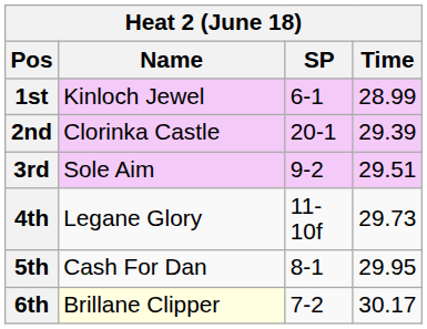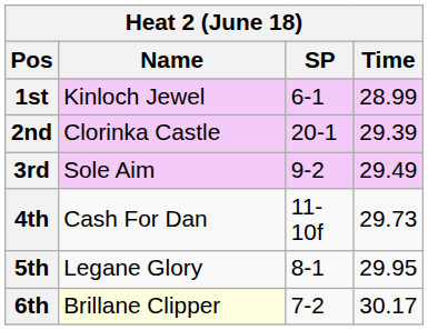 <table class="wikitable">
 <tr>
 <th colspan="6">Heat 2 (June 18)</th>
 </tr>
 <tr>
 <th width=20>Pos</th>
 <th width=150>Name</th>
 <th width=40>SP</th>
 <th width=40>Time</th>
 </tr>
 <tr style="background: #f4caf9;">
 <th>1st</th>
 <td>Kinloch Jewel</td>
 <td>6-1</td>
 <td>28.99</td>
 </tr>
 <tr style="background: #f4caf9;">
 <th>2nd</th>
 <td>Clorinka Castle</td>
 <td>20-1</td>
 <td>29.39</td>
 </tr>
 <tr style="background: #f4caf9;">
 <th>3rd</th>
 <td>Sole Aim</td>
 <td>9-2</td>
-<td>29.51</td>
+<td>29.49</td>
 </tr>
 <tr>
 <th>4th</th>
-<td>Legane Glory</td>
+<td>Cash For Dan</td>
 <td>11-10f</td>
 <td>29.73</td>
 </tr>
 <tr>
 <th>5th</th>
-<td>Cash For Dan</td>
+<td>Legane Glory</td>
 <td>8-1</td>
 <td>29.95</td>
 </tr>
 <tr>
 <th>6th</th>
 <td style="background: lightyellow;">Brillane Clipper</td>
 <td>7-2</td>
 <td>30.17</td>
 </tr>
 </table>
